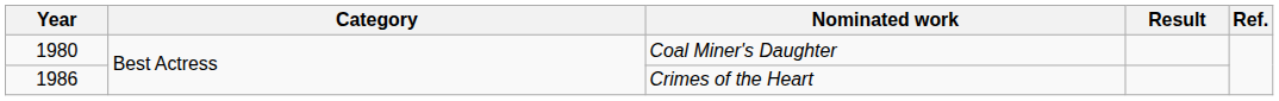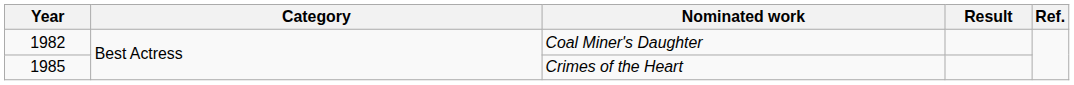 <table class=wikitable>
 <tr>
 <th scope="col" style="width:5em;">Year</th>
 <th scope="col" style="width:28em;">Category</th>
 <th scope="col" style="width:25em;">Nominated work</th>
 <th scope="col" style="width:5em;">Result</th>
 <th>Ref.</th>
 </tr>
 <tr>
-<td style="text-align:center;">1980</td>
+<td style="text-align:center;">1982</td>
 <td rowspan=2>Best Actress</td>
 <td><em>Coal Miner's Daughter</em></td>
 <td></td>
 </tr>
 <tr>
-<td align=center>1986</td>
+<td align=center>1985</td>
 <td><em>Crimes of the Heart</em></td>
 <td></td>
 </tr>
 </table>
